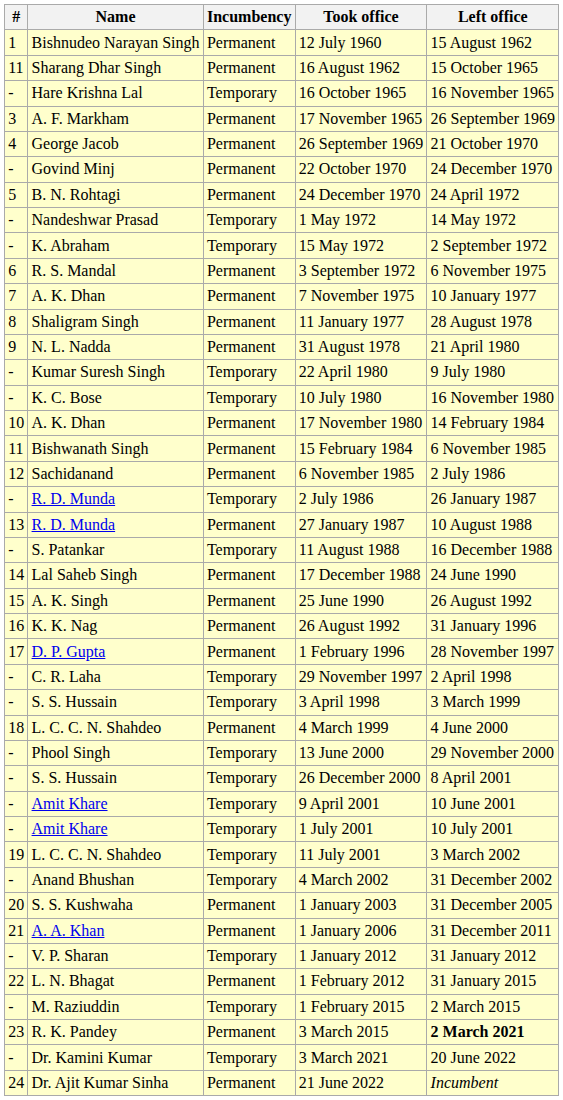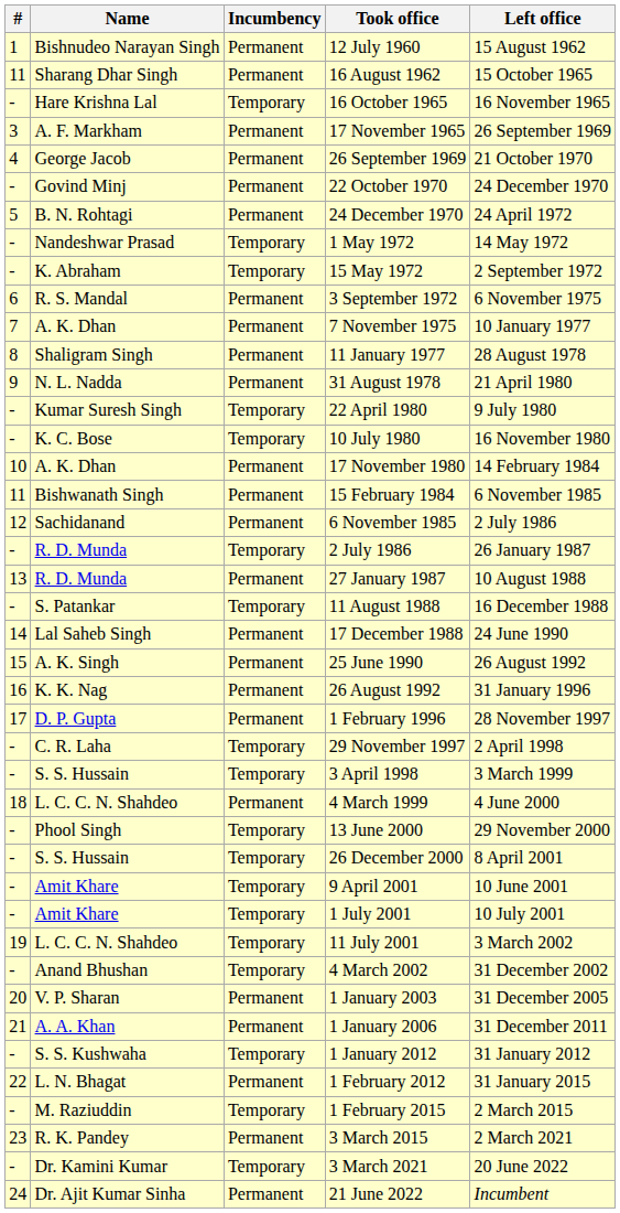 <table class="wikitable mw-collapsible mw-expanded" style="background:#ffc; color:black">
 <tr>
 <th>#</th>
 <th>Name</th>
 <th>Incumbency</th>
 <th>Took office</th>
 <th>Left office</th>
 </tr>
 <tr faisal>
 <td>1</td>
 <td>Bishnudeo Narayan Singh</td>
 <td>Permanent</td>
 <td>12 July 1960</td>
 <td>15 August 1962</td>
 </tr>
 <tr faisal>
 <td>11</td>
 <td>Sharang Dhar Singh</td>
 <td>Permanent</td>
 <td>16 August 1962</td>
 <td>15 October 1965</td>
 </tr>
 <tr>
 <td>-</td>
 <td>Hare Krishna Lal</td>
 <td>Temporary</td>
 <td>16 October 1965</td>
 <td>16 November 1965</td>
 </tr>
 <tr>
 <td>3</td>
 <td>A. F. Markham</td>
 <td>Permanent</td>
 <td>17 November 1965</td>
 <td>26 September 1969</td>
 </tr>
 <tr>
 <td>4</td>
 <td>George Jacob</td>
 <td>Permanent</td>
 <td>26 September 1969</td>
 <td>21 October 1970</td>
 </tr>
 <tr>
 <td>-</td>
 <td>Govind Minj</td>
 <td>Permanent</td>
 <td>22 October 1970</td>
 <td>24 December 1970</td>
 </tr>
 <tr>
 <td>5</td>
 <td>B. N. Rohtagi</td>
 <td>Permanent</td>
 <td>24 December 1970</td>
 <td>24 April 1972</td>
 </tr>
 <tr>
 <td>-</td>
 <td>Nandeshwar Prasad</td>
 <td>Temporary</td>
 <td>1 May 1972</td>
 <td>14 May 1972</td>
 </tr>
 <tr>
 <td>-</td>
 <td>K. Abraham</td>
 <td>Temporary</td>
 <td>15 May 1972</td>
 <td>2 September 1972</td>
 </tr>
 <tr>
 <td>6</td>
 <td>R. S. Mandal</td>
 <td>Permanent</td>
 <td>3 September 1972</td>
 <td>6 November 1975</td>
 </tr>
 <tr>
 <td>7</td>
 <td>A. K. Dhan</td>
 <td>Permanent</td>
 <td>7 November 1975</td>
 <td>10 January 1977</td>
 </tr>
 <tr>
 <td>8</td>
 <td>Shaligram Singh</td>
 <td>Permanent</td>
 <td>11 January 1977</td>
 <td>28 August 1978</td>
 </tr>
 <tr>
 <td>9</td>
 <td>N. L. Nadda</td>
 <td>Permanent</td>
 <td>31 August 1978</td>
 <td>21 April 1980</td>
 </tr>
 <tr>
 <td>-</td>
 <td>Kumar Suresh Singh</td>
 <td>Temporary</td>
 <td>22 April 1980</td>
 <td>9 July 1980</td>
 </tr>
 <tr>
 <td>-</td>
 <td>K. C. Bose</td>
 <td>Temporary</td>
 <td>10 July 1980</td>
 <td>16 November 1980</td>
 </tr>
 <tr>
 <td>10</td>
 <td>A. K. Dhan</td>
 <td>Permanent</td>
 <td>17 November 1980</td>
 <td>14 February 1984</td>
 </tr>
 <tr>
 <td>11</td>
 <td>Bishwanath Singh</td>
 <td>Permanent</td>
 <td>15 February 1984</td>
 <td>6 November 1985</td>
 </tr>
 <tr>
 <td>12</td>
 <td>Sachidanand</td>
 <td>Permanent</td>
 <td>6 November 1985</td>
 <td>2 July 1986</td>
 </tr>
 <tr>
 <td>-</td>
 <td><a href='#'>R. D. Munda</a></td>
 <td>Temporary</td>
 <td>2 July 1986</td>
 <td>26 January 1987</td>
 </tr>
 <tr>
 <td>13</td>
 <td><a href='#'>R. D. Munda</a></td>
 <td>Permanent</td>
 <td>27 January 1987</td>
 <td>10 August 1988</td>
 </tr>
 <tr>
 <td>-</td>
 <td>S. Patankar</td>
 <td>Temporary</td>
 <td>11 August 1988</td>
 <td>16 December 1988</td>
 </tr>
 <tr>
 <td>14</td>
 <td>Lal Saheb Singh</td>
 <td>Permanent</td>
 <td>17 December 1988</td>
 <td>24 June 1990</td>
 </tr>
 <tr>
 <td>15</td>
 <td>A. K. Singh</td>
 <td>Permanent</td>
 <td>25 June 1990</td>
 <td>26 August 1992</td>
 </tr>
 <tr>
 <td>16</td>
 <td>K. K. Nag</td>
 <td>Permanent</td>
 <td>26 August 1992</td>
 <td>31 January 1996</td>
 </tr>
 <tr>
 <td>17</td>
 <td><a href='#'>D. P. Gupta</a></td>
 <td>Permanent</td>
 <td>1 February 1996</td>
 <td>28 November 1997</td>
 </tr>
 <tr>
 <td>-</td>
 <td>C. R. Laha</td>
 <td>Temporary</td>
 <td>29 November 1997</td>
 <td>2 April 1998</td>
 </tr>
 <tr>
 <td>-</td>
 <td>S. S. Hussain</td>
 <td>Temporary</td>
 <td>3 April 1998</td>
 <td>3 March 1999</td>
 </tr>
 <tr>
 <td>18</td>
 <td>L. C. C. N. Shahdeo</td>
 <td>Permanent</td>
 <td>4 March 1999</td>
 <td>4 June 2000</td>
 </tr>
 <tr>
 <td>-</td>
 <td>Phool Singh</td>
 <td>Temporary</td>
 <td>13 June 2000</td>
 <td>29 November 2000</td>
 </tr>
 <tr>
 <td>-</td>
 <td>S. S. Hussain</td>
 <td>Temporary</td>
 <td>26 December 2000</td>
 <td>8 April 2001</td>
 </tr>
 <tr>
 <td>-</td>
 <td><a href='#'>Amit Khare</a></td>
 <td>Temporary</td>
 <td>9 April 2001</td>
 <td>10 June 2001</td>
 </tr>
 <tr>
 <td>-</td>
 <td><a href='#'>Amit Khare</a></td>
 <td>Temporary</td>
 <td>1 July 2001</td>
 <td>10 July 2001</td>
 </tr>
 <tr>
 <td>19</td>
 <td>L. C. C. N. Shahdeo</td>
 <td>Temporary</td>
 <td>11 July 2001</td>
 <td>3 March 2002</td>
 </tr>
 <tr>
 <td>-</td>
 <td>Anand Bhushan</td>
 <td>Temporary</td>
 <td>4 March 2002</td>
 <td>31 December 2002</td>
 </tr>
 <tr>
 <td>20</td>
-<td>S. S. Kushwaha</td>
+<td>V. P. Sharan</td>
 <td>Permanent</td>
 <td>1 January 2003</td>
 <td>31 December 2005</td>
 </tr>
 <tr>
 <td>21</td>
 <td><a href='#'>A. A. Khan</a></td>
 <td>Permanent</td>
 <td>1 January 2006</td>
 <td>31 December 2011</td>
 </tr>
 <tr>
 <td>-</td>
-<td>V. P. Sharan</td>
+<td>S. S. Kushwaha</td>
 <td>Temporary</td>
 <td>1 January 2012</td>
 <td>31 January 2012</td>
 </tr>
 <tr>
 <td>22</td>
 <td>L. N. Bhagat</td>
 <td>Permanent</td>
 <td>1 February 2012</td>
 <td>31 January 2015</td>
 </tr>
 <tr>
 <td>-</td>
 <td>M. Raziuddin</td>
 <td>Temporary</td>
 <td>1 February 2015</td>
 <td>2 March 2015</td>
 </tr>
 <tr>
 <td>23</td>
 <td>R. K. Pandey</td>
 <td>Permanent</td>
 <td>3 March 2015</td>
-<td><strong>2 March 2021</strong></td>
+<td>2 March 2021</td>
 </tr>
 <tr>
 <td>-</td>
 <td>Dr. Kamini Kumar</td>
 <td>Temporary</td>
 <td>3 March 2021</td>
 <td>20 June 2022</td>
 </tr>
 <tr>
 <td>24</td>
 <td>Dr. Ajit Kumar Sinha</td>
 <td>Permanent</td>
 <td>21 June 2022</td>
 <td><em>Incumbent</em></td>
 </tr>
 </table>
